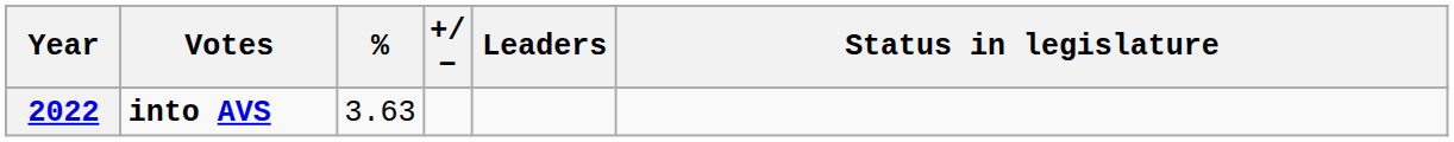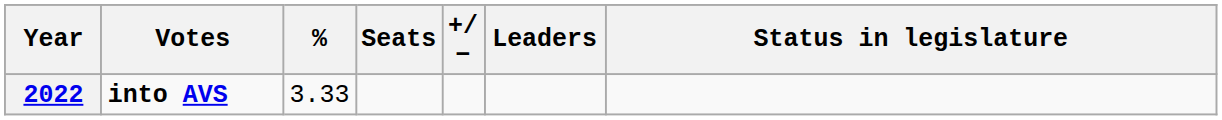 <table class=wikitable style="width:50%; border:1px #AAAAFF solid">
 <tr>
 <th width=8%>Year</th>
 <th width=15%>Votes</th>
 <th width=1%>%</th>
+<th width=1%>Seats</th>
 <th width=1%>+/−</th>
 <th width=10%>Leaders</th>
 <th>Status in legislature</th>
 </tr>
 <tr>
 <th><a href='#'>2022</a></th>
 <td><strong>into <a href='#'>AVS</a></strong></td>
-<td>3.63</td>
+<td>3.33</td>
+<td></td>
 <td></td>
 <td></td>
 <td></td>
 </tr>
 </table>
